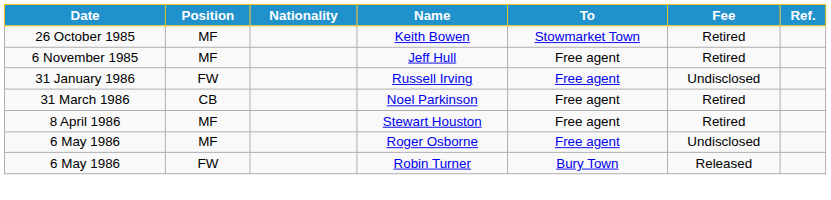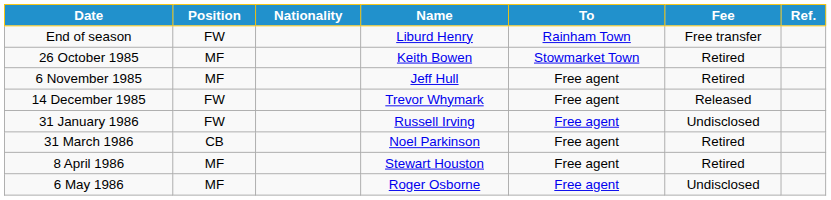 <table class="wikitable" style="text-align:center; font-size:90%; width:100%;">
 <tr>
 <th style="background:#2191CC; color:white; border:1px solid #F7C408; text-align:center;">Date</th>
 <th style="background:#2191CC; color:white; border:1px solid #F7C408; text-align:center;">Position</th>
 <th style="background:#2191CC; color:white; border:1px solid #F7C408; text-align:center;">Nationality</th>
 <th style="background:#2191CC; color:white; border:1px solid #F7C408; text-align:center;">Name</th>
 <th style="background:#2191CC; color:white; border:1px solid #F7C408; text-align:center;">To</th>
 <th style="background:#2191CC; color:white; border:1px solid #F7C408; text-align:center;">Fee</th>
 <th style="background:#2191CC; color:white; border:1px solid #F7C408; text-align:center;">Ref.</th>
+</tr>
+<tr>
+<td>End of season</td>
+<td>FW</td>
+<td></td>
+<td><a href='#'>Liburd Henry</a></td>
+<td> <a href='#'>Rainham Town</a></td>
+<td>Free transfer</td>
+<td></td>
 </tr>
 <tr>
 <td>26 October 1985</td>
 <td>MF</td>
 <td></td>
 <td><a href='#'>Keith Bowen</a></td>
 <td> <a href='#'>Stowmarket Town</a></td>
 <td>Retired</td>
 <td></td>
 </tr>
 <tr>
 <td>6 November 1985</td>
 <td>MF</td>
 <td></td>
 <td><a href='#'>Jeff Hull</a></td>
 <td>Free agent</td>
 <td>Retired</td>
+<td></td>
+</tr>
+<tr>
+<td>14 December 1985</td>
+<td>FW</td>
+<td></td>
+<td><a href='#'>Trevor Whymark</a></td>
+<td>Free agent</td>
+<td>Released</td>
 <td></td>
 </tr>
 <tr>
 <td>31 January 1986</td>
 <td>FW</td>
 <td></td>
 <td><a href='#'>Russell Irving</a></td>
 <td><a href='#'>Free agent</a></td>
 <td>Undisclosed</td>
 <td></td>
 </tr>
 <tr>
 <td>31 March 1986</td>
 <td>CB</td>
 <td></td>
 <td><a href='#'>Noel Parkinson</a></td>
 <td>Free agent</td>
 <td>Retired</td>
 <td></td>
 </tr>
 <tr>
 <td>8 April 1986</td>
 <td>MF</td>
 <td></td>
 <td><a href='#'>Stewart Houston</a></td>
 <td>Free agent</td>
 <td>Retired</td>
 <td></td>
 </tr>
 <tr>
 <td>6 May 1986</td>
 <td>MF</td>
 <td></td>
 <td><a href='#'>Roger Osborne</a></td>
 <td><a href='#'>Free agent</a></td>
 <td>Undisclosed</td>
 <td></td>
 </tr>
-<tr>
-<td>6 May 1986</td>
-<td>FW</td>
-<td></td>
-<td><a href='#'>Robin Turner</a></td>
-<td> <a href='#'>Bury Town</a></td>
-<td>Released</td>
-<td></td>
-</tr>
 </table>
